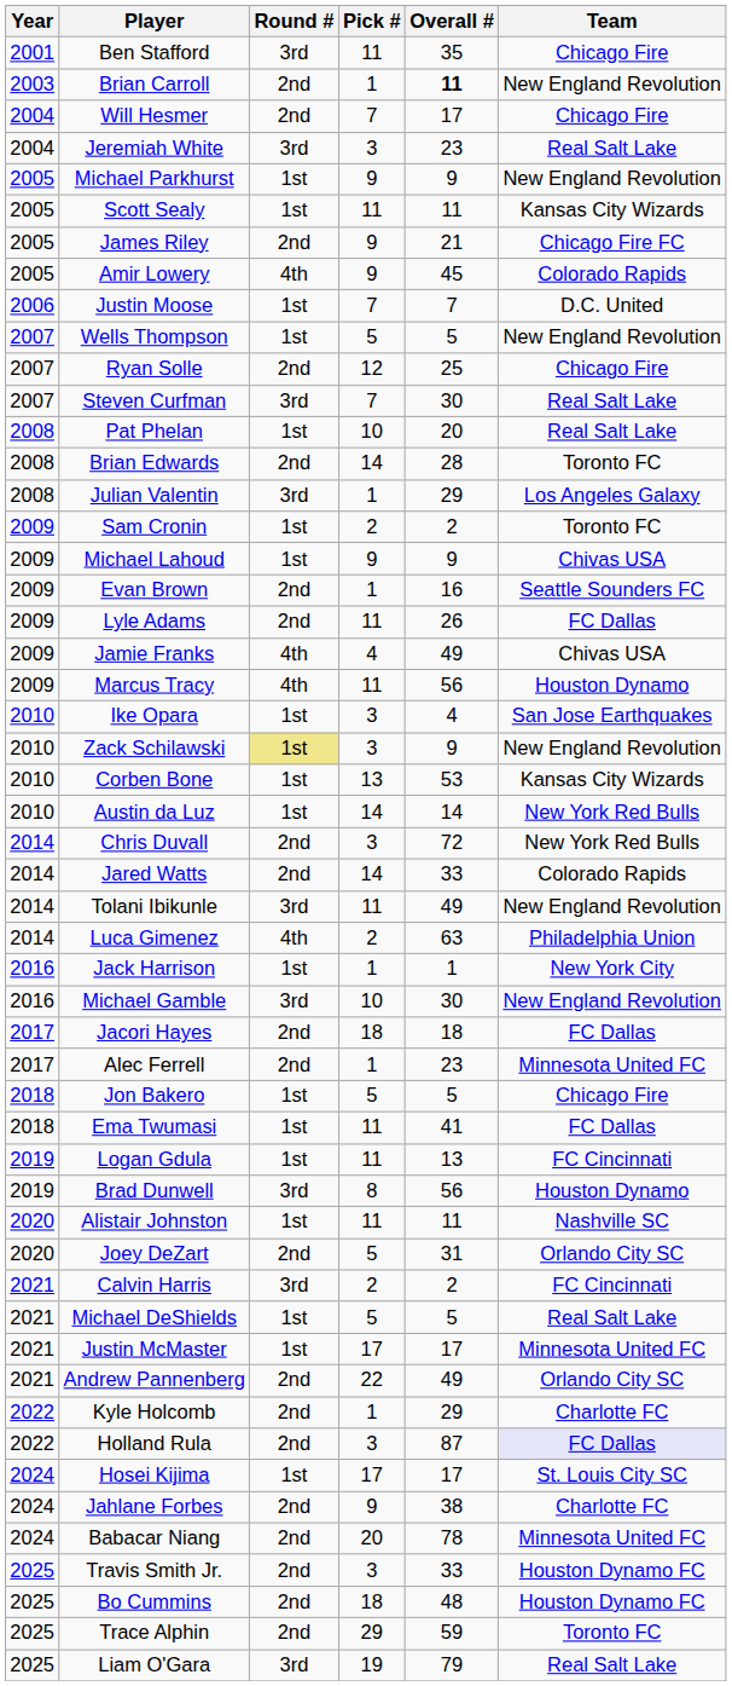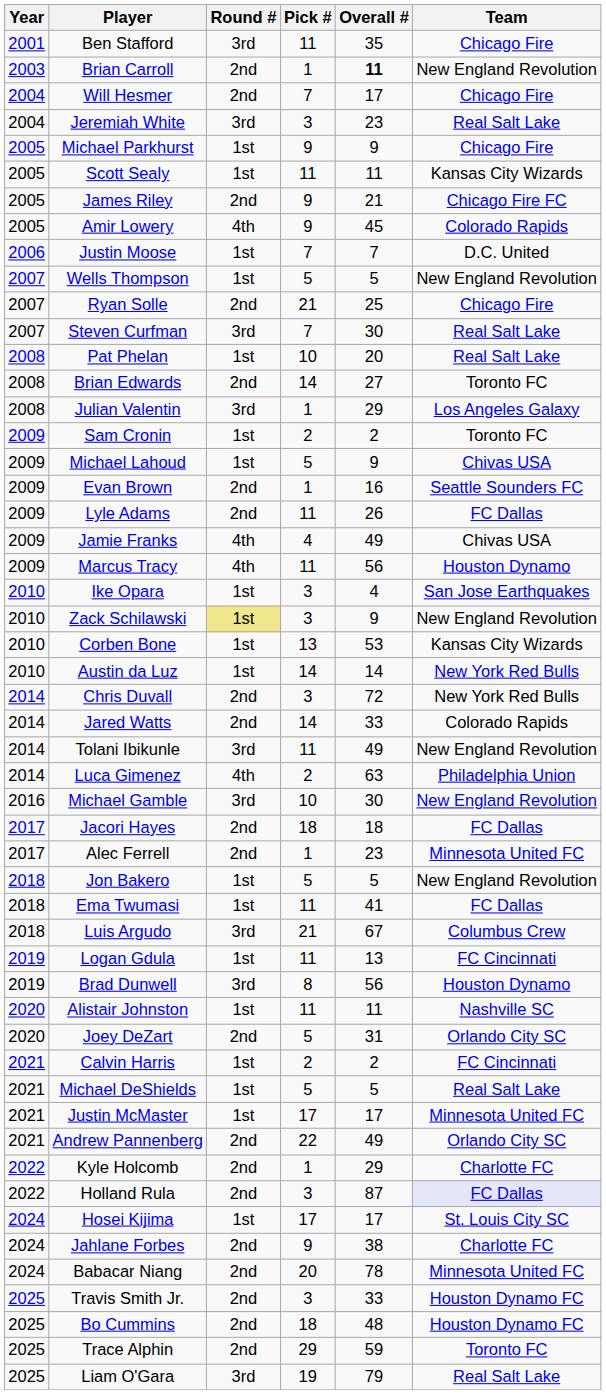 <table class="wikitable" style="text-align: center;">
 <tr>
 <th>Year</th>
 <th>Player</th>
 <th>Round #</th>
 <th>Pick #</th>
 <th>Overall #</th>
 <th>Team</th>
 </tr>
 <tr>
 <td><a href='#'>2001</a></td>
 <td>Ben Stafford</td>
 <td>3rd</td>
 <td>11</td>
 <td>35</td>
 <td><a href='#'>Chicago Fire</a></td>
 </tr>
 <tr>
 <td><a href='#'>2003</a></td>
 <td><a href='#'>Brian Carroll</a></td>
 <td>2nd</td>
 <td>1</td>
 <td><strong>11</strong></td>
 <td>New England Revolution</td>
 </tr>
 <tr>
 <td><a href='#'>2004</a></td>
 <td><a href='#'>Will Hesmer</a></td>
 <td>2nd</td>
 <td>7</td>
 <td>17</td>
 <td><a href='#'>Chicago Fire</a></td>
 </tr>
 <tr>
 <td>2004</td>
 <td><a href='#'>Jeremiah White</a></td>
 <td>3rd</td>
 <td>3</td>
 <td>23</td>
 <td><a href='#'>Real Salt Lake</a></td>
 </tr>
 <tr>
 <td><a href='#'>2005</a></td>
 <td><a href='#'>Michael Parkhurst</a></td>
 <td>1st</td>
 <td>9</td>
 <td>9</td>
-<td>New England Revolution</td>
+<td><a href='#'>Chicago Fire</a></td>
 </tr>
 <tr>
 <td>2005</td>
 <td><a href='#'>Scott Sealy</a></td>
 <td>1st</td>
 <td>11</td>
 <td>11</td>
 <td>Kansas City Wizards</td>
 </tr>
 <tr>
 <td>2005</td>
 <td><a href='#'>James Riley</a></td>
 <td>2nd</td>
 <td>9</td>
 <td>21</td>
 <td><a href='#'>Chicago Fire FC</a></td>
 </tr>
 <tr>
 <td>2005</td>
 <td><a href='#'>Amir Lowery</a></td>
 <td>4th</td>
 <td>9</td>
 <td>45</td>
 <td><a href='#'>Colorado Rapids</a></td>
 </tr>
 <tr>
 <td><a href='#'>2006</a></td>
 <td><a href='#'>Justin Moose</a></td>
 <td>1st</td>
 <td>7</td>
 <td>7</td>
 <td>D.C. United</td>
 </tr>
 <tr>
 <td><a href='#'>2007</a></td>
 <td><a href='#'>Wells Thompson</a></td>
 <td>1st</td>
 <td>5</td>
 <td>5</td>
 <td>New England Revolution</td>
 </tr>
 <tr>
 <td>2007</td>
 <td><a href='#'>Ryan Solle</a></td>
 <td>2nd</td>
-<td>12</td>
+<td>21</td>
 <td>25</td>
 <td><a href='#'>Chicago Fire</a></td>
 </tr>
 <tr>
 <td>2007</td>
 <td><a href='#'>Steven Curfman</a></td>
 <td>3rd</td>
 <td>7</td>
 <td>30</td>
 <td><a href='#'>Real Salt Lake</a></td>
 </tr>
 <tr>
 <td><a href='#'>2008</a></td>
 <td><a href='#'>Pat Phelan</a></td>
 <td>1st</td>
 <td>10</td>
 <td>20</td>
 <td><a href='#'>Real Salt Lake</a></td>
 </tr>
 <tr>
 <td>2008</td>
 <td><a href='#'>Brian Edwards</a></td>
 <td>2nd</td>
 <td>14</td>
-<td>28</td>
+<td>27</td>
 <td>Toronto FC</td>
 </tr>
 <tr>
 <td>2008</td>
 <td><a href='#'>Julian Valentin</a></td>
 <td>3rd</td>
 <td>1</td>
 <td>29</td>
 <td><a href='#'>Los Angeles Galaxy</a></td>
 </tr>
 <tr>
 <td><a href='#'>2009</a></td>
 <td><a href='#'>Sam Cronin</a></td>
 <td>1st</td>
 <td>2</td>
 <td>2</td>
 <td>Toronto FC</td>
 </tr>
 <tr>
 <td>2009</td>
 <td><a href='#'>Michael Lahoud</a></td>
 <td>1st</td>
-<td>9</td>
+<td>5</td>
 <td>9</td>
 <td><a href='#'>Chivas USA</a></td>
 </tr>
 <tr>
 <td>2009</td>
 <td><a href='#'>Evan Brown</a></td>
 <td>2nd</td>
 <td>1</td>
 <td>16</td>
 <td><a href='#'>Seattle Sounders FC</a></td>
 </tr>
 <tr>
 <td>2009</td>
 <td><a href='#'>Lyle Adams</a></td>
 <td>2nd</td>
 <td>11</td>
 <td>26</td>
 <td><a href='#'>FC Dallas</a></td>
 </tr>
 <tr>
 <td>2009</td>
 <td><a href='#'>Jamie Franks</a></td>
 <td>4th</td>
 <td>4</td>
 <td>49</td>
 <td>Chivas USA</td>
 </tr>
 <tr>
 <td>2009</td>
 <td><a href='#'>Marcus Tracy</a></td>
 <td>4th</td>
 <td>11</td>
 <td>56</td>
 <td><a href='#'>Houston Dynamo</a></td>
 </tr>
 <tr>
 <td><a href='#'>2010</a></td>
 <td><a href='#'>Ike Opara</a></td>
 <td>1st</td>
 <td>3</td>
 <td>4</td>
 <td><a href='#'>San Jose Earthquakes</a></td>
 </tr>
 <tr>
 <td>2010</td>
 <td><a href='#'>Zack Schilawski</a></td>
 <td style="background: khaki;">1st</td>
 <td>3</td>
 <td>9</td>
 <td>New England Revolution</td>
 </tr>
 <tr>
 <td>2010</td>
 <td><a href='#'>Corben Bone</a></td>
 <td>1st</td>
 <td>13</td>
 <td>53</td>
 <td>Kansas City Wizards</td>
 </tr>
 <tr>
 <td>2010</td>
 <td><a href='#'>Austin da Luz</a></td>
 <td>1st</td>
 <td>14</td>
 <td>14</td>
 <td><a href='#'>New York Red Bulls</a></td>
 </tr>
 <tr>
 <td><a href='#'>2014</a></td>
 <td><a href='#'>Chris Duvall</a></td>
 <td>2nd</td>
 <td>3</td>
 <td>72</td>
 <td>New York Red Bulls</td>
 </tr>
 <tr>
 <td>2014</td>
 <td><a href='#'>Jared Watts</a></td>
 <td>2nd</td>
 <td>14</td>
 <td>33</td>
 <td>Colorado Rapids</td>
 </tr>
 <tr>
 <td>2014</td>
 <td>Tolani Ibikunle</td>
 <td>3rd</td>
 <td>11</td>
 <td>49</td>
 <td>New England Revolution</td>
 </tr>
 <tr>
 <td>2014</td>
 <td><a href='#'>Luca Gimenez</a></td>
 <td>4th</td>
 <td>2</td>
 <td>63</td>
 <td><a href='#'>Philadelphia Union</a></td>
 </tr>
 <tr>
-<td 2015 MLS SuperDraft><a href='#'>2016</a></td>
-<td><a href='#'>Jack Harrison</a></td>
-<td>1st</td>
-<td>1</td>
-<td>1</td>
-<td><a href='#'>New York City</a></td>
-</tr>
-<tr>
 <td>2016</td>
 <td><a href='#'>Michael Gamble</a></td>
 <td>3rd</td>
 <td>10</td>
 <td>30</td>
 <td><a href='#'>New England Revolution</a></td>
 </tr>
 <tr>
 <td><a href='#'>2017</a></td>
 <td><a href='#'>Jacori Hayes</a></td>
 <td>2nd</td>
 <td>18</td>
 <td>18</td>
 <td><a href='#'>FC Dallas</a></td>
 </tr>
 <tr>
 <td>2017</td>
 <td>Alec Ferrell</td>
 <td>2nd</td>
 <td>1</td>
 <td>23</td>
 <td><a href='#'>Minnesota United FC</a></td>
 </tr>
 <tr>
 <td><a href='#'>2018</a></td>
 <td><a href='#'>Jon Bakero</a></td>
 <td>1st</td>
 <td>5</td>
 <td>5</td>
-<td><a href='#'>Chicago Fire</a></td>
+<td>New England Revolution</td>
 </tr>
 <tr>
 <td>2018</td>
 <td><a href='#'>Ema Twumasi</a></td>
 <td>1st</td>
 <td>11</td>
 <td>41</td>
 <td><a href='#'>FC Dallas</a></td>
+</tr>
+<tr>
+<td>2018</td>
+<td><a href='#'>Luis Argudo</a></td>
+<td>3rd</td>
+<td>21</td>
+<td>67</td>
+<td><a href='#'>Columbus Crew</a></td>
 </tr>
 <tr>
 <td><a href='#'>2019</a></td>
 <td><a href='#'>Logan Gdula</a></td>
 <td>1st</td>
 <td>11</td>
 <td>13</td>
 <td><a href='#'>FC Cincinnati</a></td>
 </tr>
 <tr>
 <td>2019</td>
 <td><a href='#'>Brad Dunwell</a></td>
 <td>3rd</td>
 <td>8</td>
 <td>56</td>
 <td><a href='#'>Houston Dynamo</a></td>
 </tr>
 <tr>
 <td><a href='#'>2020</a></td>
 <td><a href='#'>Alistair Johnston</a></td>
 <td>1st</td>
 <td>11</td>
 <td>11</td>
 <td><a href='#'>Nashville SC</a></td>
 </tr>
 <tr>
 <td>2020</td>
 <td><a href='#'>Joey DeZart</a></td>
 <td>2nd</td>
 <td>5</td>
 <td>31</td>
 <td><a href='#'>Orlando City SC</a></td>
 </tr>
 <tr>
 <td><a href='#'>2021</a></td>
 <td><a href='#'>Calvin Harris</a></td>
-<td>3rd</td>
+<td>1st</td>
 <td>2</td>
 <td>2</td>
 <td><a href='#'>FC Cincinnati</a></td>
 </tr>
 <tr>
 <td>2021</td>
 <td><a href='#'>Michael DeShields</a></td>
 <td>1st</td>
 <td>5</td>
 <td>5</td>
 <td><a href='#'>Real Salt Lake</a></td>
 </tr>
 <tr>
 <td>2021</td>
 <td><a href='#'>Justin McMaster</a></td>
 <td>1st</td>
 <td>17</td>
 <td>17</td>
 <td><a href='#'>Minnesota United FC</a></td>
 </tr>
 <tr>
 <td>2021</td>
 <td><a href='#'>Andrew Pannenberg</a></td>
 <td>2nd</td>
 <td>22</td>
 <td>49</td>
 <td><a href='#'>Orlando City SC</a></td>
 </tr>
 <tr>
 <td><a href='#'>2022</a></td>
 <td>Kyle Holcomb</td>
 <td>2nd</td>
 <td>1</td>
 <td>29</td>
 <td><a href='#'>Charlotte FC</a></td>
 </tr>
 <tr>
 <td>2022</td>
 <td>Holland Rula</td>
 <td>2nd</td>
 <td>3</td>
 <td>87</td>
 <td style="background: lavender;"><a href='#'>FC Dallas</a></td>
 </tr>
 <tr>
 <td><a href='#'>2024</a></td>
 <td><a href='#'>Hosei Kijima</a></td>
 <td>1st</td>
 <td>17</td>
 <td>17</td>
 <td><a href='#'>St. Louis City SC</a></td>
 </tr>
 <tr>
 <td>2024</td>
 <td><a href='#'>Jahlane Forbes</a></td>
 <td>2nd</td>
 <td>9</td>
 <td>38</td>
 <td><a href='#'>Charlotte FC</a></td>
 </tr>
 <tr>
 <td>2024</td>
 <td>Babacar Niang</td>
 <td>2nd</td>
 <td>20</td>
 <td>78</td>
 <td><a href='#'>Minnesota United FC</a></td>
 </tr>
 <tr>
 <td><a href='#'>2025</a></td>
 <td>Travis Smith Jr.</td>
 <td>2nd</td>
 <td>3</td>
 <td>33</td>
 <td><a href='#'>Houston Dynamo FC</a></td>
 </tr>
 <tr>
 <td>2025</td>
 <td><a href='#'>Bo Cummins</a></td>
 <td>2nd</td>
 <td>18</td>
 <td>48</td>
 <td><a href='#'>Houston Dynamo FC</a></td>
 </tr>
 <tr>
 <td>2025</td>
 <td>Trace Alphin</td>
 <td>2nd</td>
 <td>29</td>
 <td>59</td>
 <td><a href='#'>Toronto FC</a></td>
 </tr>
 <tr>
 <td>2025</td>
 <td>Liam O'Gara</td>
 <td>3rd</td>
 <td>19</td>
 <td>79</td>
 <td><a href='#'>Real Salt Lake</a></td>
 </tr>
 </table>
